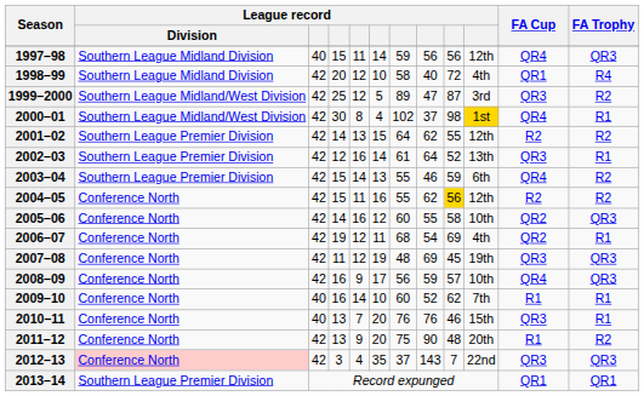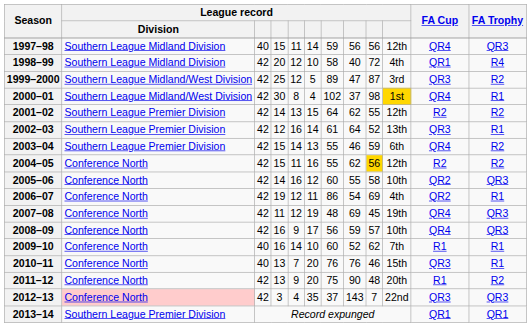 <table class="wikitable sortable plainrowheaders" style="text-align:center;">
 <tr>
 <th rowspan=2 scope=col>Season</th>
 <th colspan=9>League record</th>
 <th rowspan=2 scope=col width=80px><a href='#'>FA Cup</a></th>
 <th rowspan=2 scope=col width=80px><a href='#'>FA Trophy</a></th>
 </tr>
 <tr>
 <th scope=col>Division</th>
 <th scope=col></th>
 <th scope=col></th>
 <th scope=col></th>
 <th scope=col></th>
 <th scope=col></th>
 <th scope=col></th>
 <th scope=col data-sort-type="number"></th>
 <th scope=col data-sort-type="number"></th>
 </tr>
 <tr>
 </tr>
 <tr>
 <th scope=row>1997–98</th>
 <td style="text-align:left"><a href='#'>Southern League Midland Division</a></td>
 <td>40</td>
 <td>15</td>
 <td>11</td>
 <td>14</td>
 <td>59</td>
 <td>56</td>
 <td>56</td>
 <td>12th</td>
 <td><a href='#'>QR4</a></td>
 <td><a href='#'>QR3</a></td>
 </tr>
 <tr>
 <th scope=row>1998–99</th>
 <td style="text-align:left"><a href='#'>Southern League Midland Division</a></td>
 <td>42</td>
 <td>20</td>
 <td>12</td>
 <td>10</td>
 <td>58</td>
 <td>40</td>
 <td>72</td>
 <td>4th</td>
 <td><a href='#'>QR1</a></td>
 <td><a href='#'>R4</a></td>
 </tr>
 <tr>
 <th scope=row>1999–2000</th>
 <td style="text-align:left"><a href='#'>Southern League Midland/West Division</a></td>
 <td>42</td>
 <td>25</td>
 <td>12</td>
 <td>5</td>
 <td>89</td>
 <td>47</td>
 <td>87</td>
 <td>3rd</td>
 <td><a href='#'>QR3</a></td>
 <td><a href='#'>R2</a></td>
 </tr>
 <tr>
 <th scope=row>2000–01</th>
 <td style="text-align:left"><a href='#'>Southern League Midland/West Division</a></td>
 <td>42</td>
 <td>30</td>
 <td>8</td>
 <td>4</td>
 <td>102</td>
 <td>37</td>
 <td>98</td>
 <td style="background:gold">1st</td>
 <td><a href='#'>QR4</a></td>
 <td><a href='#'>R1</a></td>
 </tr>
 <tr>
 <th scope=row>2001–02</th>
 <td style="text-align:left"><a href='#'>Southern League Premier Division</a></td>
 <td>42</td>
 <td>14</td>
 <td>13</td>
 <td>15</td>
 <td>64</td>
 <td>62</td>
 <td>55</td>
 <td>12th</td>
 <td><a href='#'>R2</a></td>
 <td><a href='#'>R2</a></td>
 </tr>
 <tr>
 <th scope=row>2002–03</th>
 <td style="text-align:left"><a href='#'>Southern League Premier Division</a></td>
 <td>42</td>
 <td>12</td>
 <td>16</td>
 <td>14</td>
 <td>61</td>
 <td>64</td>
 <td>52</td>
 <td>13th</td>
 <td><a href='#'>QR3</a></td>
 <td><a href='#'>R1</a></td>
 </tr>
 <tr>
 <th scope=row>2003–04</th>
 <td style="text-align:left"><a href='#'>Southern League Premier Division</a></td>
 <td>42</td>
 <td>15</td>
 <td>14</td>
 <td>13</td>
 <td>55</td>
 <td>46</td>
 <td>59</td>
 <td>6th</td>
 <td><a href='#'>QR4</a></td>
 <td><a href='#'>R2</a></td>
 </tr>
 <tr>
 <th scope=row>2004–05</th>
 <td style="text-align:left"><a href='#'>Conference North</a></td>
 <td>42</td>
 <td>15</td>
 <td>11</td>
 <td>16</td>
 <td>55</td>
 <td>62</td>
 <td style="background: gold;">56</td>
 <td>12th</td>
 <td><a href='#'>R2</a></td>
 <td><a href='#'>R2</a></td>
 </tr>
 <tr>
 <th scope=row>2005–06</th>
 <td style="text-align:left"><a href='#'>Conference North</a></td>
 <td>42</td>
 <td>14</td>
 <td>16</td>
 <td>12</td>
 <td>60</td>
 <td>55</td>
 <td>58</td>
 <td>10th</td>
 <td><a href='#'>QR2</a></td>
 <td><a href='#'>QR3</a></td>
 </tr>
 <tr>
 <th scope=row>2006–07</th>
 <td style="text-align:left"><a href='#'>Conference North</a></td>
 <td>42</td>
 <td>19</td>
 <td>12</td>
 <td>11</td>
-<td>68</td>
+<td>86</td>
 <td>54</td>
 <td>69</td>
 <td>4th</td>
 <td><a href='#'>QR2</a></td>
 <td><a href='#'>R1</a></td>
 </tr>
 <tr>
 <th scope=row>2007–08</th>
 <td style="text-align:left"><a href='#'>Conference North</a></td>
 <td>42</td>
 <td>11</td>
 <td>12</td>
 <td>19</td>
 <td>48</td>
 <td>69</td>
 <td>45</td>
 <td>19th</td>
-<td><a href='#'>QR3</a></td>
+<td><a href='#'>QR4</a></td>
 <td><a href='#'>QR3</a></td>
 </tr>
 <tr>
 <th scope=row>2008–09</th>
 <td style="text-align:left"><a href='#'>Conference North</a></td>
 <td>42</td>
 <td>16</td>
 <td>9</td>
 <td>17</td>
 <td>56</td>
 <td>59</td>
 <td>57</td>
 <td>10th</td>
 <td><a href='#'>QR4</a></td>
 <td><a href='#'>QR3</a></td>
 </tr>
 <tr>
 <th scope=row>2009–10</th>
 <td style="text-align:left"><a href='#'>Conference North</a></td>
 <td>40</td>
 <td>16</td>
 <td>14</td>
 <td>10</td>
 <td>60</td>
 <td>52</td>
 <td>62</td>
 <td>7th</td>
 <td><a href='#'>R1</a></td>
 <td><a href='#'>R1</a></td>
 </tr>
 <tr>
 <th scope=row>2010–11</th>
 <td style="text-align:left"><a href='#'>Conference North</a></td>
 <td>40</td>
 <td>13</td>
 <td>7</td>
 <td>20</td>
 <td>76</td>
 <td>76</td>
 <td>46</td>
 <td>15th</td>
 <td><a href='#'>QR3</a></td>
 <td><a href='#'>R1</a></td>
 </tr>
 <tr>
 <th scope=row>2011–12</th>
 <td style="text-align:left"><a href='#'>Conference North</a></td>
 <td>42</td>
 <td>13</td>
 <td>9</td>
 <td>20</td>
 <td>75</td>
 <td>90</td>
 <td>48</td>
 <td>20th</td>
 <td><a href='#'>R1</a></td>
 <td><a href='#'>R2</a></td>
 </tr>
 <tr>
 <th scope=row>2012–13</th>
 <td style="text-align:left; background:#fcc"><a href='#'>Conference North</a> </td>
 <td>42</td>
 <td>3</td>
 <td>4</td>
 <td>35</td>
 <td>37</td>
 <td>143</td>
 <td>7</td>
 <td>22nd</td>
 <td><a href='#'>QR3</a></td>
 <td><a href='#'>QR3</a></td>
 </tr>
 <tr>
 <th scope=row>2013–14</th>
 <td style="text-align:left"><a href='#'>Southern League Premier Division</a></td>
 <td colspan=8><em>Record expunged</em></td>
 <td><a href='#'>QR1</a></td>
 <td><a href='#'>QR1</a></td>
 </tr>
 </table>
